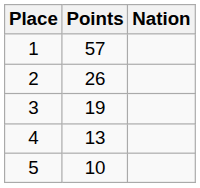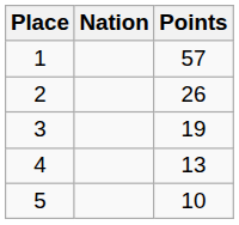 <table class="wikitable" style="text-align:center">
 <tr>
 <th>Place</th>
+<th>Nation</th>
 <th>Points</th>
-<th>Nation</th>
 </tr>
 <tr>
 <td>1</td>
+<td align=left></td>
 <td>57</td>
-<td align=left></td>
 </tr>
 <tr>
 <td>2</td>
+<td align=left></td>
 <td>26</td>
-<td align=left></td>
 </tr>
 <tr>
 <td>3</td>
+<td align=left></td>
 <td>19</td>
-<td align=left></td>
 </tr>
 <tr>
 <td>4</td>
+<td align=left></td>
 <td>13</td>
-<td align=left></td>
 </tr>
 <tr>
 <td>5</td>
+<td align=left></td>
 <td>10</td>
-<td align=left></td>
 </tr>
 </table>
